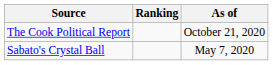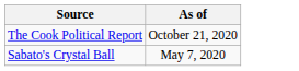 <table class="wikitable" style="text-align:center">
 <tr>
 <th>Source</th>
-<th>Ranking</th>
 <th>As of</th>
 </tr>
 <tr>
 <td align=left><a href='#'>The Cook Political Report</a></td>
-<td></td>
 <td>October 21, 2020</td>
 </tr>
 <tr>
 <td align=left><a href='#'>Sabato's Crystal Ball</a></td>
-<td></td>
 <td>May 7, 2020</td>
 </tr>
 </table>
